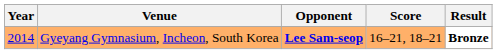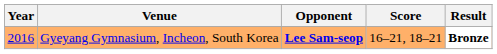 <table class="sortable wikitable" style="font-size: 90%;">
 <tr>
 <th>Year</th>
 <th>Venue</th>
 <th>Opponent</th>
 <th>Score</th>
 <th>Result</th>
 </tr>
 <tr style="background:#FFB069">
-<td align="center"><a href='#'>2014</a></td>
+<td align="center"><a href='#'>2016</a></td>
 <td align="left"><a href='#'>Gyeyang Gymnasium</a>, <a href='#'>Incheon</a>, South Korea</td>
 <td align="left"><strong> <a href='#'>Lee Sam-seop</a></strong></td>
 <td align="left">16–21, 18–21</td>
 <td style="text-align:left; background:white"> <strong>Bronze</strong></td>
 </tr>
 </table>
